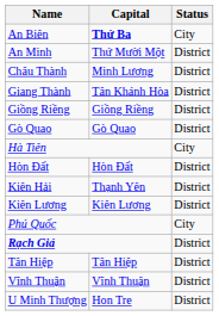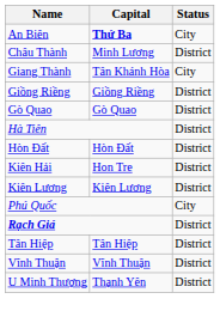 <table class="wikitable sortable">
 <tr>
 <th>Name</th>
 <th>Capital</th>
 <th>Status</th>
 </tr>
 <tr>
 <td><a href='#'>An Biên</a></td>
 <td><strong><a href='#'>Thứ Ba</a></strong></td>
 <td>City</td>
 </tr>
 <tr>
-<td><a href='#'>An Minh</a></td>
-<td><a href='#'>Thứ Mười Một</a></td>
-<td>District</td>
-</tr>
-<tr>
 <td><a href='#'>Châu Thành</a></td>
 <td><a href='#'>Minh Lương</a></td>
 <td>District</td>
 </tr>
 <tr>
 <td><a href='#'>Giang Thành</a></td>
 <td><a href='#'>Tân Khánh Hòa</a></td>
-<td>District</td>
+<td>City</td>
 </tr>
 <tr>
 <td><a href='#'>Giồng Riềng</a></td>
 <td><a href='#'>Giồng Riềng</a></td>
 <td>District</td>
 </tr>
 <tr>
 <td><a href='#'>Gò Quao</a></td>
 <td><a href='#'>Gò Quao</a></td>
 <td>District</td>
 </tr>
 <tr>
 <td colspan="2"><em><a href='#'>Hà Tiên</a></em></td>
-<td>City</td>
+<td>District</td>
 </tr>
 <tr>
 <td><a href='#'>Hòn Đất</a></td>
 <td><a href='#'>Hòn Đất</a></td>
 <td>District</td>
 </tr>
 <tr>
 <td><a href='#'>Kiên Hải</a></td>
-<td><a href='#'>Thạnh Yên</a></td>
+<td><a href='#'>Hon Tre</a></td>
 <td>District</td>
 </tr>
 <tr>
 <td><a href='#'>Kiên Lương</a></td>
 <td><a href='#'>Kiên Lương</a></td>
 <td>District</td>
 </tr>
 <tr>
 <td colspan="2"><em><a href='#'>Phú Quốc</a></em></td>
 <td>City</td>
 </tr>
 <tr>
 <td colspan="2"><strong><em><a href='#'>Rạch Giá</a></em></strong></td>
 <td>District</td>
 </tr>
 <tr>
 <td><a href='#'>Tân Hiệp</a></td>
 <td><a href='#'>Tân Hiệp</a></td>
 <td>District</td>
 </tr>
 <tr>
 <td><a href='#'>Vĩnh Thuận</a></td>
 <td><a href='#'>Vĩnh Thuận</a></td>
 <td>District</td>
 </tr>
 <tr>
 <td><a href='#'>U Minh Thượng</a></td>
-<td><a href='#'>Hon Tre</a></td>
+<td><a href='#'>Thạnh Yên</a></td>
 <td>District</td>
 </tr>
 </table>
